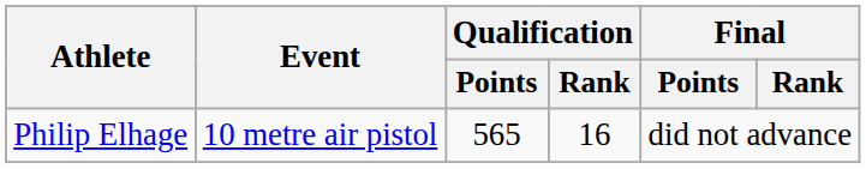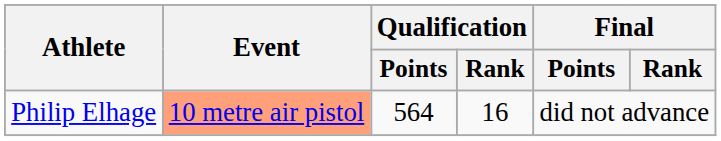 <table class="wikitable" style="font-size:90%">
 <tr>
 <th rowspan=2>Athlete</th>
 <th rowspan=2>Event</th>
 <th colspan=2>Qualification</th>
 <th colspan=2>Final</th>
 </tr>
 <tr style="font-size:95%">
 <th>Points</th>
 <th>Rank</th>
 <th>Points</th>
 <th>Rank</th>
 </tr>
 <tr align=center>
 <td align=left><a href='#'>Philip Elhage</a></td>
-<td align=left><a href='#'>10 metre air pistol</a></td>
-<td>565</td>
+<td align=left style="background: lightsalmon;"><a href='#'>10 metre air pistol</a></td>
+<td>564</td>
 <td>16</td>
 <td colspan=2>did not advance</td>
 </tr>
 </table>
